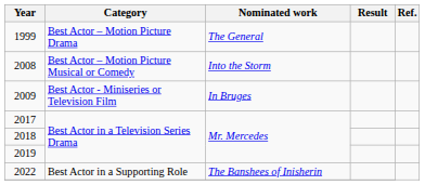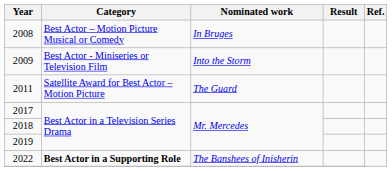 <table class=wikitable>
 <tr>
 <th scope="col" style="width:5em;">Year</th>
 <th scope="col" style="width:28em;">Category</th>
 <th scope="col" style="width:24em;">Nominated work</th>
 <th scope="col" style="width:5em;">Result</th>
 <th>Ref.</th>
 </tr>
 <tr>
-<td style="text-align:center;">1999</td>
-<td><a href='#'>Best Actor – Motion Picture Drama</a></td>
-<td><em><a href='#'>The General</a></em></td>
-<td></td>
-<td></td>
-</tr>
-<tr>
 <td style="text-align:center;">2008</td>
 <td><a href='#'>Best Actor – Motion Picture Musical or Comedy</a></td>
-<td><em><a href='#'>Into the Storm</a></em></td>
+<td><em><a href='#'>In Bruges</a></em></td>
 <td></td>
 <td></td>
 </tr>
 <tr>
 <td style="text-align:center;">2009</td>
 <td><a href='#'>Best Actor - Miniseries or Television Film</a></td>
-<td><em><a href='#'>In Bruges</a></em></td>
+<td><em><a href='#'>Into the Storm</a></em></td>
+<td></td>
+</tr>
+<tr>
+<td style="text-align:center;">2011</td>
+<td><a href='#'>Satellite Award for Best Actor – Motion Picture</a></td>
+<td><em><a href='#'>The Guard</a></em></td>
+<td></td>
 <td></td>
 </tr>
 <tr>
 <td style="text-align:center;">2017</td>
 <td rowspan=3><a href='#'>Best Actor in a Television Series Drama</a></td>
 <td rowspan=3><em><a href='#'>Mr. Mercedes</a></em></td>
 <td></td>
 <td></td>
 </tr>
 <tr>
 <td style="text-align:center;">2018</td>
 <td></td>
 <td></td>
 </tr>
 <tr>
 <td style="text-align:center;">2019</td>
 <td></td>
 <td></td>
 </tr>
 <tr>
 <td style="text-align:center;">2022</td>
-<td>Best Actor in a Supporting Role</td>
+<td><strong>Best Actor in a Supporting Role</strong></td>
 <td><em><a href='#'>The Banshees of Inisherin</a></em></td>
 <td></td>
 </tr>
 <tr>
 </tr>
 </table>
